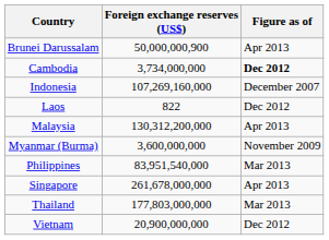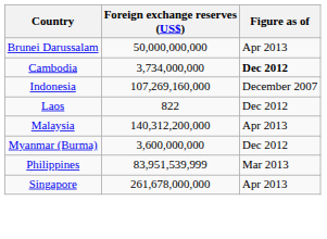 <table class="wikitable sortable" align="center" style="margin: 1em 1em 1em 1em; font-size: 85%;">
 <tr>
 <th align="center">Country</th>
 <th align="center">Foreign exchange reserves<br>(<a href='#'>US$</a>)</th>
 <th align="center" class="unsortable">Figure as of</th>
 </tr>
 <tr>
 <td align="center"><a href='#'>Brunei Darussalam</a></td>
-<td align="center">50,000,000,900</td>
+<td align="center">50,000,000,000</td>
 <td align="left">Apr 2013</td>
 </tr>
 <tr>
 <td align="center"><a href='#'>Cambodia</a></td>
 <td align="center">3,734,000,000</td>
 <td align="left"><strong>Dec 2012</strong></td>
 </tr>
 <tr>
 <td align="center"><a href='#'>Indonesia</a></td>
 <td align="center">107,269,160,000</td>
 <td align="left">December 2007</td>
 </tr>
 <tr>
 <td align="center"><a href='#'>Laos</a></td>
 <td align="center">822</td>
 <td align="left">Dec 2012</td>
 </tr>
 <tr>
 <td align="center"><a href='#'>Malaysia</a></td>
-<td align="center">130,312,200,000</td>
+<td align="center">140,312,200,000</td>
 <td align="left">Apr 2013</td>
 </tr>
 <tr>
 <td align="center"><a href='#'>Myanmar (Burma)</a></td>
 <td align="center">3,600,000,000</td>
-<td align="left">November 2009</td>
+<td align="left">Dec 2012</td>
 </tr>
 <tr>
 <td align="center"><a href='#'>Philippines</a></td>
-<td align="center">83,951,540,000</td>
+<td align="center">83,951,539,999</td>
 <td align="left">Mar 2013</td>
 </tr>
 <tr>
 <td align="center"><a href='#'>Singapore</a></td>
 <td align="center">261,678,000,000</td>
 <td align="left">Apr 2013</td>
 </tr>
-<tr>
-<td align="center"><a href='#'>Thailand</a></td>
-<td align="center">177,803,000,000</td>
-<td align="left">Mar 2013</td>
-</tr>
-<tr>
-<td align="center"><a href='#'>Vietnam</a></td>
-<td align="center">20,900,000,000</td>
-<td align="left">Dec 2012</td>
-</tr>
 </table>
